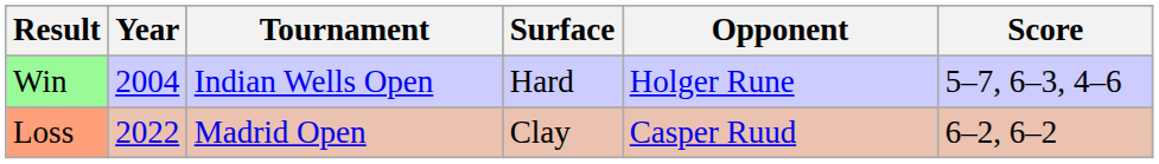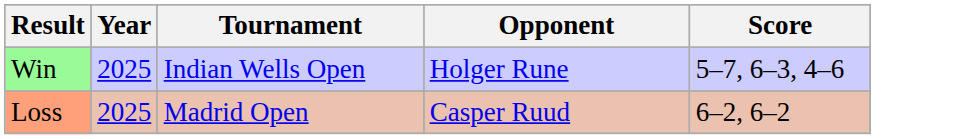 <table class="sortable wikitable">
 <tr>
 <th>Result</th>
 <th>Year</th>
 <th width="150">Tournament</th>
-<th>Surface</th>
 <th width="150">Opponent</th>
 <th class="unsortable" width="100">Score</th>
 </tr>
 <tr style="background:#ccccff">
 <td bgcolor=98fb98>Win</td>
-<td><a href='#'>2004</a></td>
+<td><a href='#'>2025</a></td>
 <td><a href='#'>Indian Wells Open</a></td>
-<td>Hard</td>
 <td> <a href='#'>Holger Rune</a></td>
 <td>5–7, 6–3, 4–6</td>
 </tr>
 <tr style="background:#ebc2af">
 <td bgcolor=ffa07a>Loss</td>
-<td><a href='#'>2022</a></td>
+<td><a href='#'>2025</a></td>
 <td><a href='#'>Madrid Open</a></td>
-<td>Clay</td>
 <td> <a href='#'>Casper Ruud</a></td>
 <td>6–2, 6–2</td>
 </tr>
 </table>
